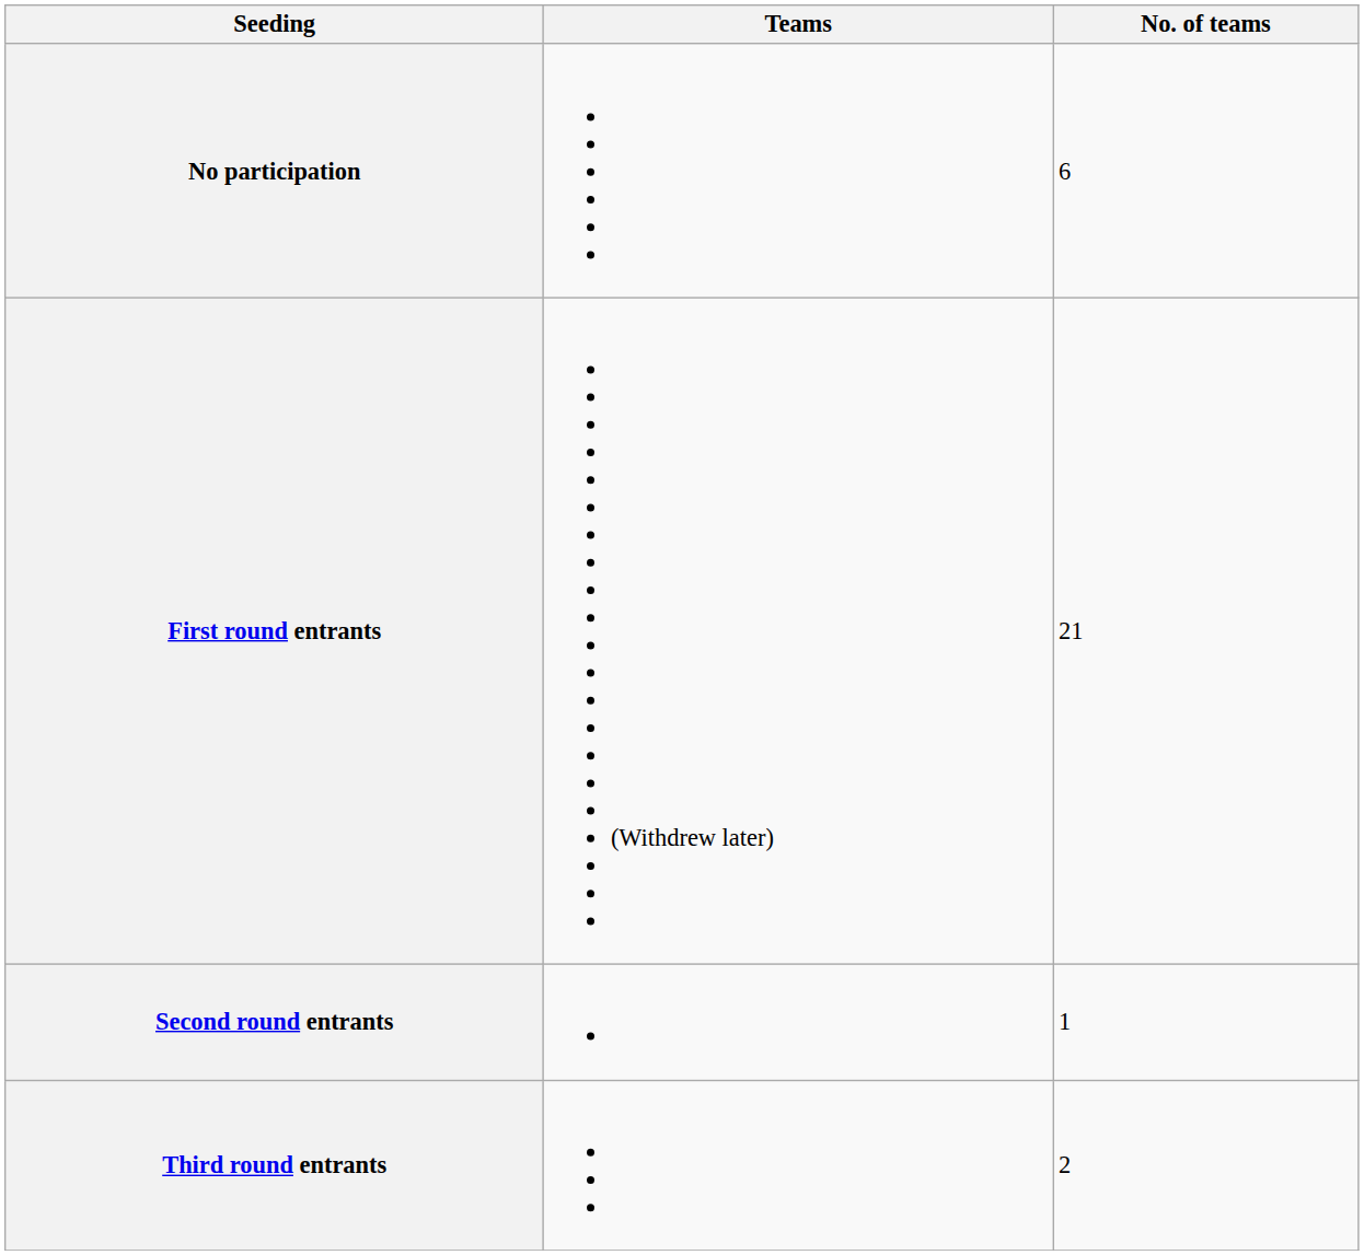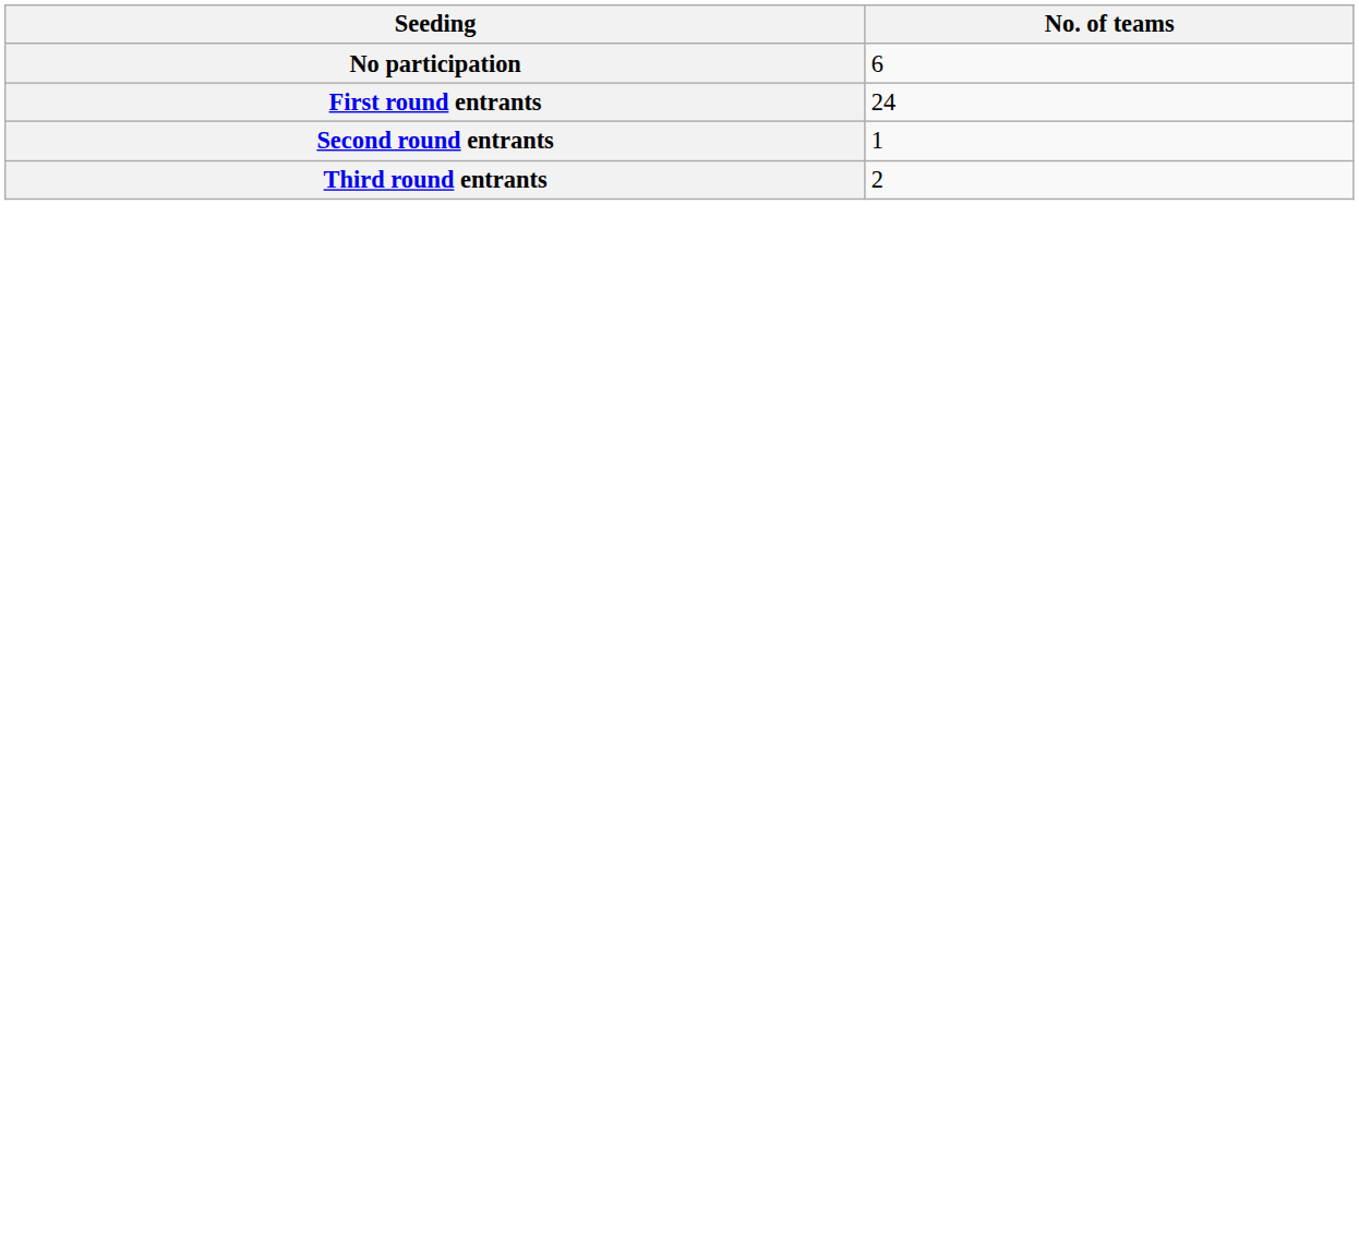 <table class="wikitable" width=100%>
 <tr>
 <th>Seeding</th>
-<th>Teams</th>
 <th>No. of teams</th>
 </tr>
 <tr>
 <th>No participation</th>
-<td><br><ul><li></li><li></li><li></li><li></li><li></li><li></li></ul></td>
 <td>6</td>
 </tr>
 <tr>
 <th><a href='#'>First round</a> entrants</th>
-<td><br><ul><li></li><li></li><li></li><li></li><li></li><li></li><li></li><li></li><li></li><li></li><li></li><li></li><li></li><li></li><li></li><li></li><li></li><li> (Withdrew later)</li><li></li><li></li><li></li></ul></td>
-<td>21</td>
+<td>24</td>
 </tr>
 <tr>
 <th><a href='#'>Second round</a> entrants</th>
-<td><br><ul><li></li></ul></td>
 <td>1</td>
 </tr>
 <tr>
 <th><a href='#'>Third round</a> entrants</th>
-<td><br><ul><li></li><li></li><li></li></ul></td>
 <td>2</td>
 </tr>
 </table>
